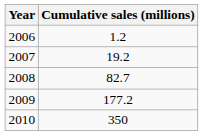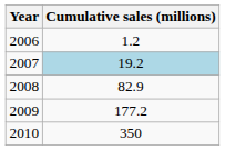 <table class="wikitable" style="float: right; margin: 0 0 15px 15px">
 <tr>
 <th scope="col">Year</th>
 <th scope="col">Cumulative sales (millions)</th>
 </tr>
 <tr>
 <td>2006</td>
 <td style="text-align:center;">1.2</td>
 </tr>
 <tr>
 <td>2007</td>
-<td style="text-align:center;">19.2</td>
+<td style="background: lightblue; text-align:center;">19.2</td>
 </tr>
 <tr>
 <td>2008</td>
-<td style="text-align:center;">82.7</td>
+<td style="text-align:center;">82.9</td>
 </tr>
 <tr>
 <td>2009</td>
 <td style="text-align:center;">177.2</td>
 </tr>
 <tr>
 <td>2010</td>
 <td style="text-align:center;">350</td>
 </tr>
 </table>
